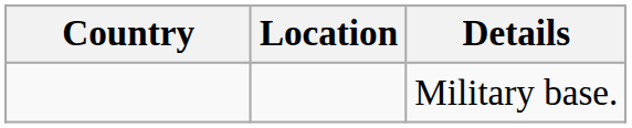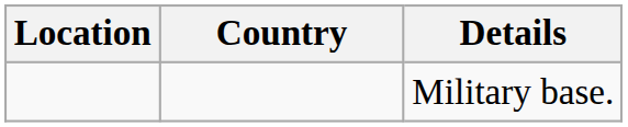 <table class="wikitable">
 <tr>
+<th>Location</th>
 <th width=100>Country</th>
-<th>Location</th>
 <th>Details</th>
 </tr>
 <tr>
 <td></td>
 <td></td>
 <td>Military base.</td>
 </tr>
 </table>
